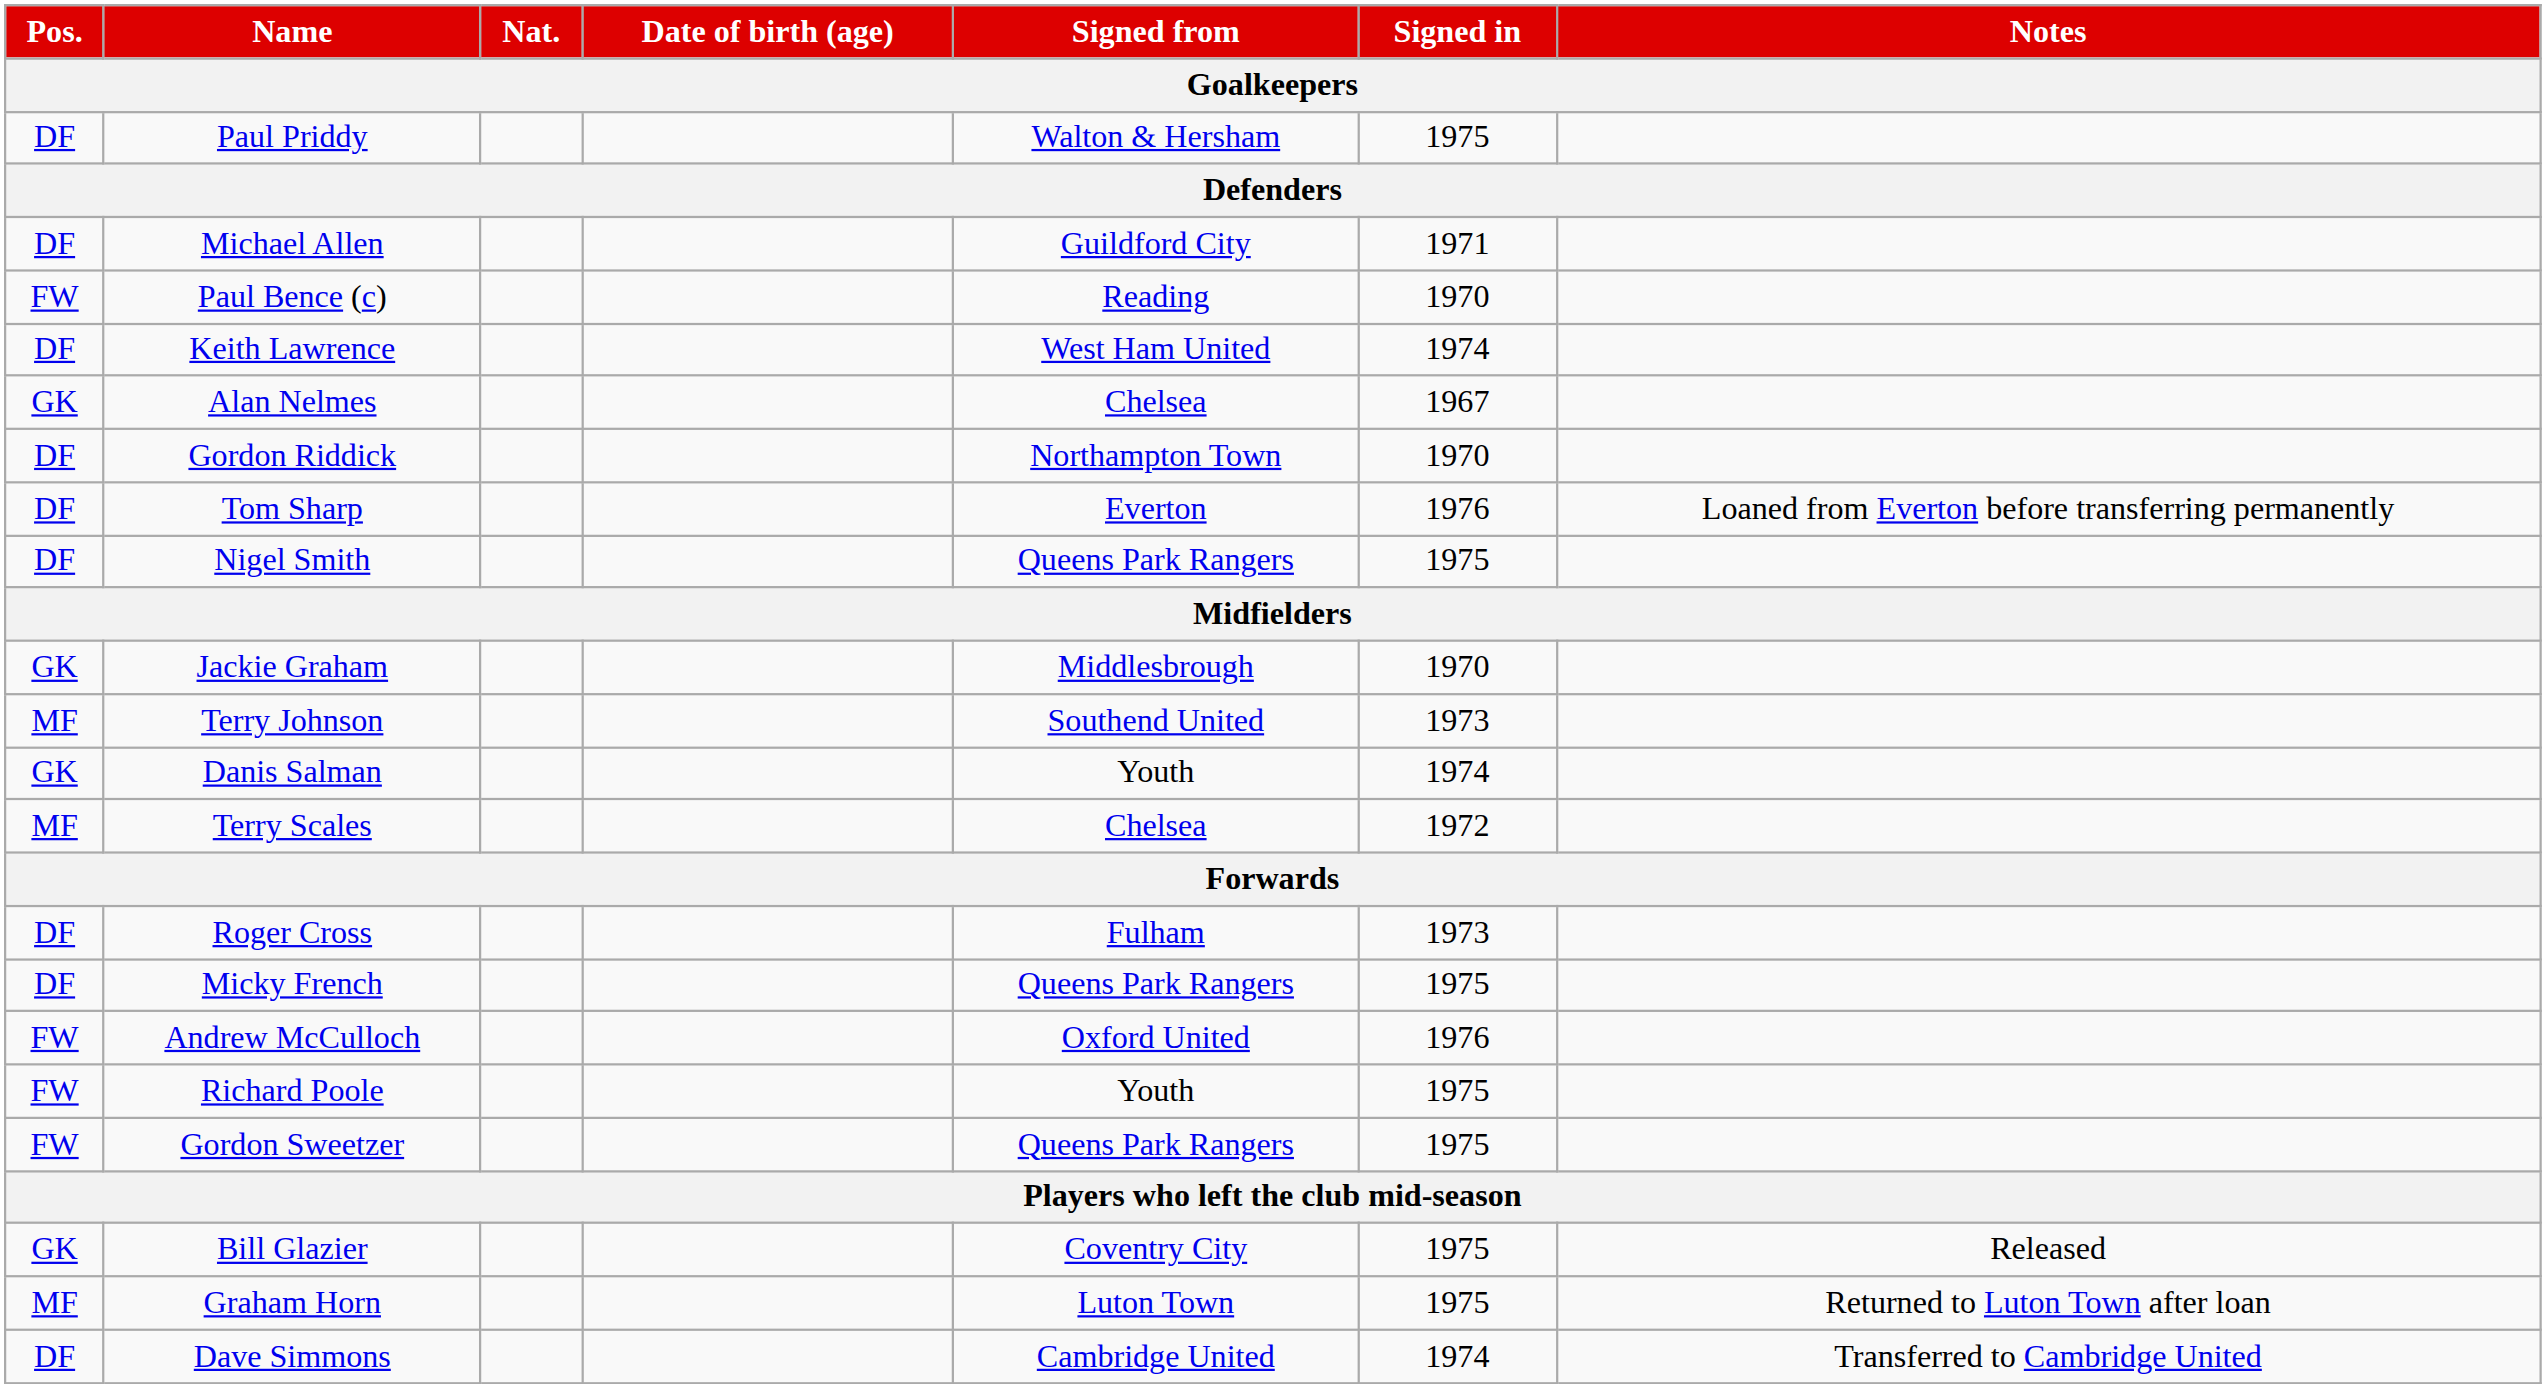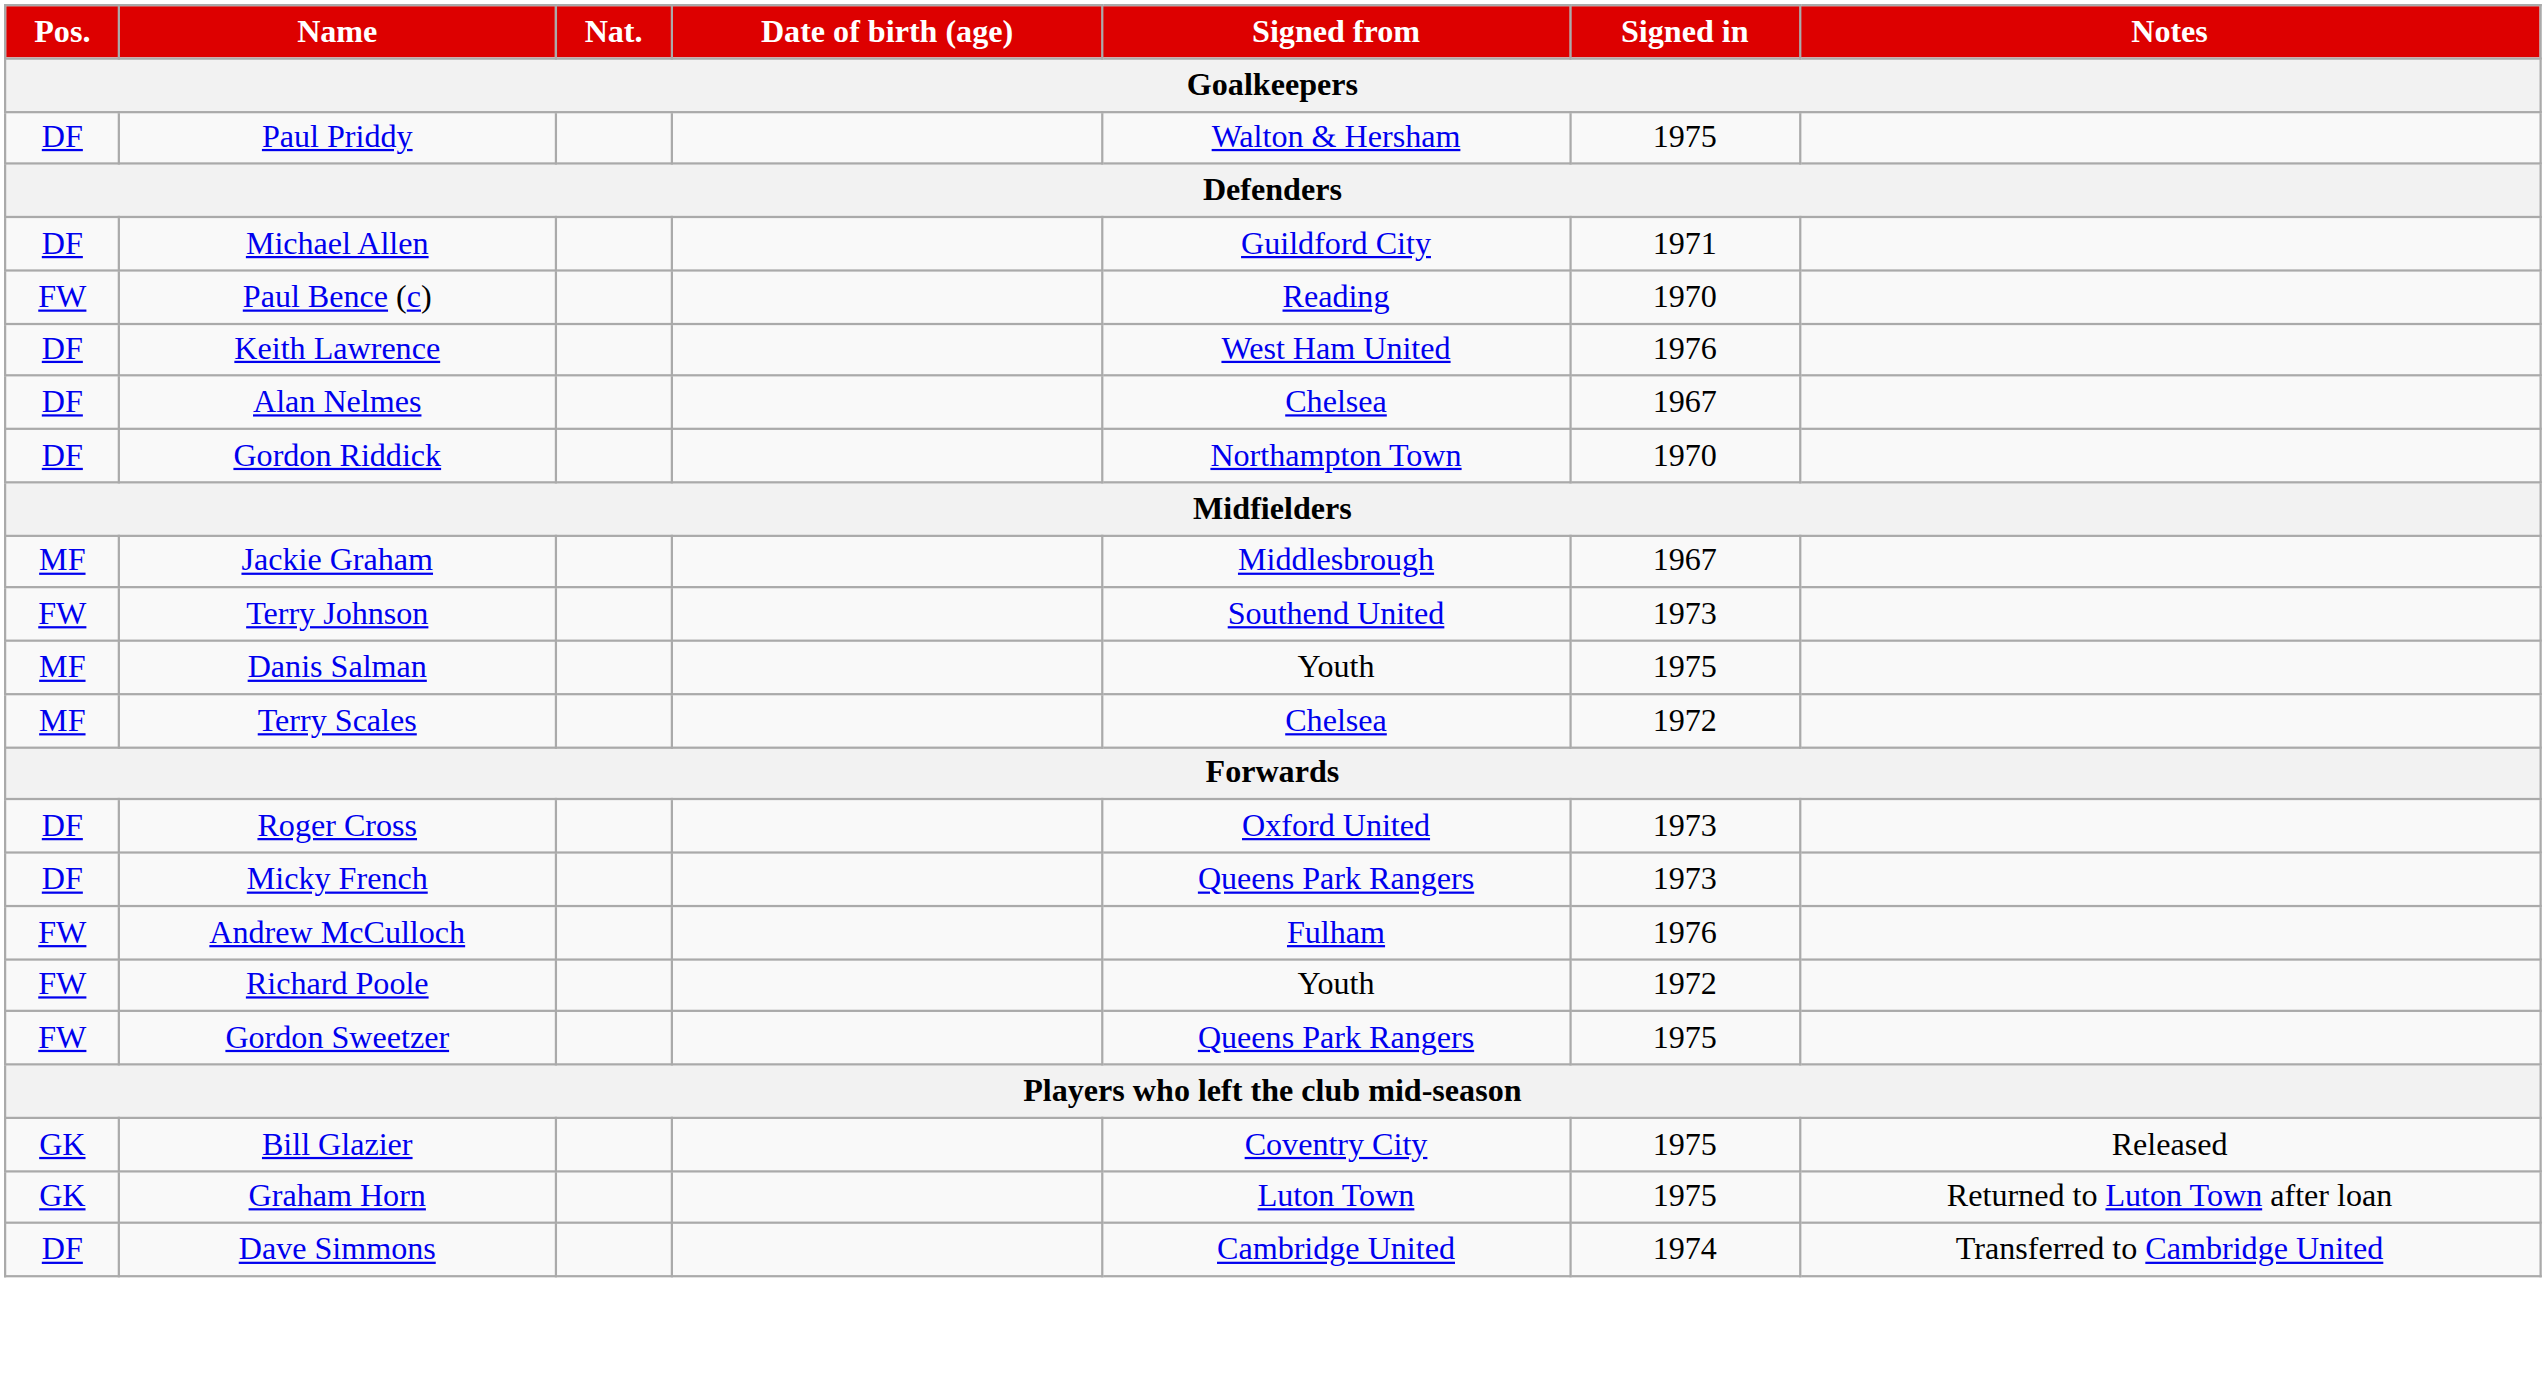 <table class="wikitable" style="text-align:center; font-size:90%; width:90%;">
 <tr>
 <th style="background:#d00; color:white; text-align:center;">Pos.</th>
 <th style="background:#d00; color:white; text-align:center;">Name</th>
 <th style="background:#d00; color:white; text-align:center;">Nat.</th>
 <th style="background:#d00; color:white; text-align:center;">Date of birth (age)</th>
 <th style="background:#d00; color:white; text-align:center;">Signed from</th>
 <th style="background:#d00; color:white; text-align:center;">Signed in</th>
 <th style="background:#d00; color:white; text-align:center;">Notes</th>
 </tr>
 <tr>
 <th colspan="7">Goalkeepers</th>
 </tr>
 <tr>
 <td><a href='#'>DF</a></td>
 <td><a href='#'>Paul Priddy</a></td>
 <td></td>
 <td></td>
 <td><a href='#'>Walton & Hersham</a></td>
 <td>1975</td>
 <td></td>
 </tr>
 <tr>
 <th colspan="7">Defenders</th>
 </tr>
 <tr>
 <td><a href='#'>DF</a></td>
 <td><a href='#'>Michael Allen</a></td>
 <td></td>
 <td></td>
 <td><a href='#'>Guildford City</a></td>
 <td>1971</td>
 <td></td>
 </tr>
 <tr>
 <td><a href='#'>FW</a></td>
 <td><a href='#'>Paul Bence</a> (<a href='#'>c</a>)</td>
 <td></td>
 <td></td>
 <td><a href='#'>Reading</a></td>
 <td>1970</td>
 <td></td>
 </tr>
 <tr>
 <td><a href='#'>DF</a></td>
 <td><a href='#'>Keith Lawrence</a></td>
 <td></td>
 <td></td>
 <td><a href='#'>West Ham United</a></td>
-<td>1974</td>
+<td>1976</td>
 <td></td>
 </tr>
 <tr>
-<td><a href='#'>GK</a></td>
+<td><a href='#'>DF</a></td>
 <td><a href='#'>Alan Nelmes</a></td>
 <td></td>
 <td></td>
 <td><a href='#'>Chelsea</a></td>
 <td>1967</td>
 <td></td>
 </tr>
 <tr>
 <td><a href='#'>DF</a></td>
 <td><a href='#'>Gordon Riddick</a></td>
 <td></td>
 <td></td>
 <td><a href='#'>Northampton Town</a></td>
 <td>1970</td>
 <td></td>
 </tr>
 <tr>
-<td><a href='#'>DF</a></td>
-<td><a href='#'>Tom Sharp</a></td>
-<td></td>
-<td></td>
-<td><a href='#'>Everton</a></td>
-<td>1976</td>
-<td>Loaned from <a href='#'>Everton</a> before transferring permanently</td>
-</tr>
-<tr>
-<td><a href='#'>DF</a></td>
-<td><a href='#'>Nigel Smith</a></td>
-<td></td>
-<td></td>
-<td><a href='#'>Queens Park Rangers</a></td>
-<td>1975</td>
-<td></td>
-</tr>
-<tr>
 <th colspan="7">Midfielders</th>
 </tr>
 <tr>
-<td><a href='#'>GK</a></td>
+<td><a href='#'>MF</a></td>
 <td><a href='#'>Jackie Graham</a></td>
 <td></td>
 <td></td>
 <td><a href='#'>Middlesbrough</a></td>
-<td>1970</td>
+<td>1967</td>
 <td></td>
 </tr>
 <tr>
-<td><a href='#'>MF</a></td>
+<td><a href='#'>FW</a></td>
 <td><a href='#'>Terry Johnson</a></td>
 <td></td>
 <td></td>
 <td><a href='#'>Southend United</a></td>
 <td>1973</td>
 <td></td>
 </tr>
 <tr>
-<td><a href='#'>GK</a></td>
+<td><a href='#'>MF</a></td>
 <td><a href='#'>Danis Salman</a></td>
 <td></td>
 <td></td>
 <td>Youth</td>
-<td>1974</td>
+<td>1975</td>
 <td></td>
 </tr>
 <tr>
 <td><a href='#'>MF</a></td>
 <td><a href='#'>Terry Scales</a></td>
 <td></td>
 <td></td>
 <td><a href='#'>Chelsea</a></td>
 <td>1972</td>
 <td></td>
 </tr>
 <tr>
 <th colspan="7">Forwards</th>
 </tr>
 <tr>
 <td><a href='#'>DF</a></td>
 <td><a href='#'>Roger Cross</a></td>
 <td></td>
 <td></td>
-<td><a href='#'>Fulham</a></td>
+<td><a href='#'>Oxford United</a></td>
 <td>1973</td>
 <td></td>
 </tr>
 <tr>
 <td><a href='#'>DF</a></td>
 <td><a href='#'>Micky French</a></td>
 <td></td>
 <td></td>
 <td><a href='#'>Queens Park Rangers</a></td>
-<td>1975</td>
+<td>1973</td>
 <td></td>
 </tr>
 <tr>
 <td><a href='#'>FW</a></td>
 <td><a href='#'>Andrew McCulloch</a></td>
 <td></td>
 <td></td>
-<td><a href='#'>Oxford United</a></td>
+<td><a href='#'>Fulham</a></td>
 <td>1976</td>
 <td></td>
 </tr>
 <tr>
 <td><a href='#'>FW</a></td>
 <td><a href='#'>Richard Poole</a></td>
 <td></td>
 <td></td>
 <td>Youth</td>
-<td>1975</td>
+<td>1972</td>
 <td></td>
 </tr>
 <tr>
 <td><a href='#'>FW</a></td>
 <td><a href='#'>Gordon Sweetzer</a></td>
 <td></td>
 <td></td>
 <td><a href='#'>Queens Park Rangers</a></td>
 <td>1975</td>
 <td></td>
 </tr>
 <tr>
 <th colspan="7">Players who left the club mid-season</th>
 </tr>
 <tr>
 <td><a href='#'>GK</a></td>
 <td><a href='#'>Bill Glazier</a></td>
 <td></td>
 <td></td>
 <td><a href='#'>Coventry City</a></td>
 <td>1975</td>
 <td>Released</td>
 </tr>
 <tr>
-<td><a href='#'>MF</a></td>
+<td><a href='#'>GK</a></td>
 <td><a href='#'>Graham Horn</a></td>
 <td></td>
 <td></td>
 <td><a href='#'>Luton Town</a></td>
 <td>1975</td>
 <td>Returned to <a href='#'>Luton Town</a> after loan</td>
 </tr>
 <tr>
 <td><a href='#'>DF</a></td>
 <td><a href='#'>Dave Simmons</a></td>
 <td></td>
 <td></td>
 <td><a href='#'>Cambridge United</a></td>
 <td>1974</td>
 <td>Transferred to <a href='#'>Cambridge United</a></td>
 </tr>
 </table>
